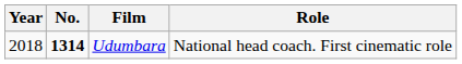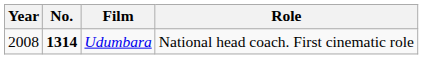 <table class="wikitable">
 <tr>
 <th>Year</th>
 <th>No.</th>
 <th>Film</th>
 <th>Role</th>
 </tr>
 <tr>
-<td>2018</td>
+<td>2008</td>
 <td><strong>1314</strong></td>
 <td><em><a href='#'>Udumbara</a></em></td>
 <td>National head coach. First cinematic role</td>
 </tr>
 </table>
